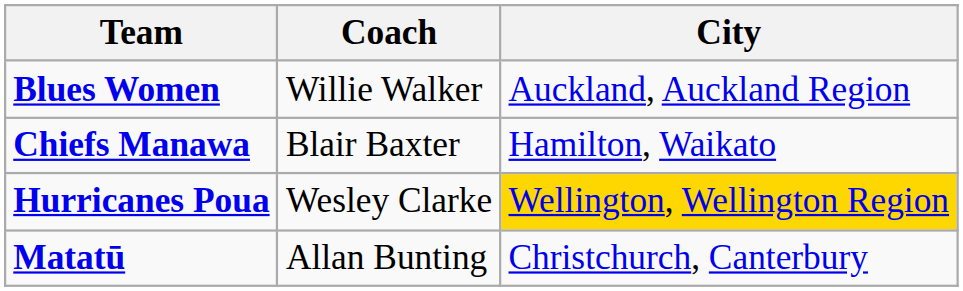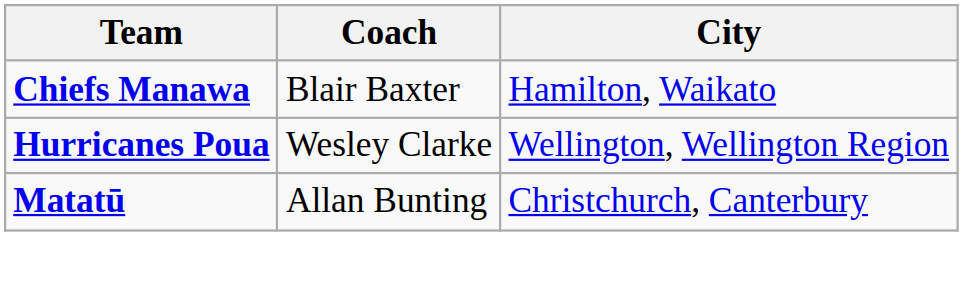 <table class="wikitable" style="text-align: left;">
 <tr>
 <th>Team</th>
 <th>Coach</th>
 <th>City</th>
-</tr>
-<tr>
-<td><strong><a href='#'>Blues Women</a></strong></td>
-<td>Willie Walker</td>
-<td><a href='#'>Auckland</a>, <a href='#'>Auckland Region</a></td>
 </tr>
 <tr>
 <td><strong><a href='#'>Chiefs Manawa</a></strong></td>
 <td>Blair Baxter</td>
 <td><a href='#'>Hamilton</a>, <a href='#'>Waikato</a></td>
 </tr>
 <tr>
 <td><strong><a href='#'>Hurricanes Poua</a></strong></td>
 <td>Wesley Clarke</td>
-<td style="background: gold;"><a href='#'>Wellington</a>, <a href='#'>Wellington Region</a></td>
+<td><a href='#'>Wellington</a>, <a href='#'>Wellington Region</a></td>
 </tr>
 <tr>
 <td><strong><a href='#'>Matatū</a></strong></td>
 <td>Allan Bunting</td>
 <td><a href='#'>Christchurch</a>, <a href='#'>Canterbury</a></td>
 </tr>
 </table>
